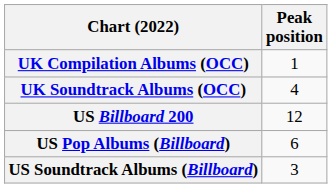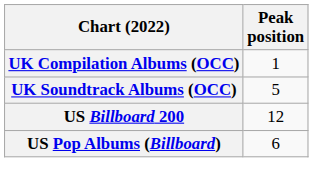 <table class="wikitable plainrowheaders" style="text-align:center">
 <tr>
 <th scope="col">Chart (2022)</th>
 <th scope="col">Peak<br>position</th>
 </tr>
 <tr>
 <th scope="row"><a href='#'>UK Compilation Albums</a> (<a href='#'>OCC</a>)</th>
 <td>1</td>
 </tr>
 <tr>
 <th scope="row"><a href='#'>UK Soundtrack Albums</a> (<a href='#'>OCC</a>)</th>
-<td>4</td>
+<td>5</td>
 </tr>
 <tr>
 <th scope="row">US <a href='#'><em>Billboard</em> 200</a></th>
 <td>12</td>
 </tr>
 <tr>
 <th scope="row">US <a href='#'>Pop Albums</a> (<a href='#'><em>Billboard</em></a>)</th>
 <td>6</td>
 </tr>
-<tr>
-<th scope="row">US Soundtrack Albums (<a href='#'><em>Billboard</em></a>)</th>
-<td>3</td>
-</tr>
 </table>
